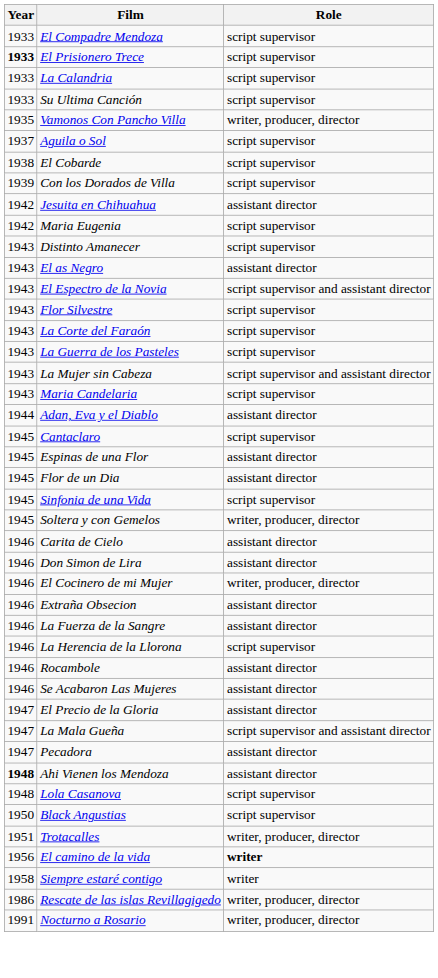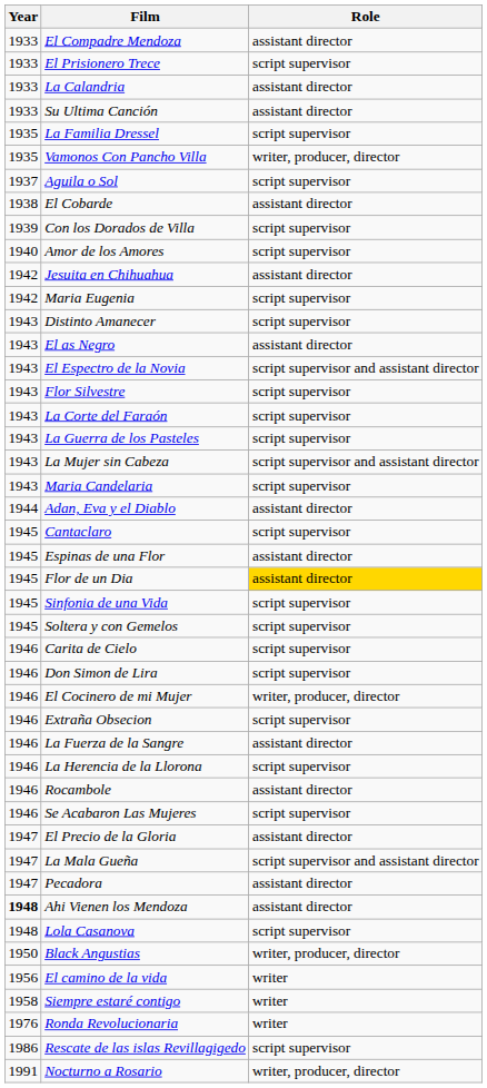 <table class="wikitable">
 <tr>
 <th>Year</th>
 <th>Film</th>
 <th>Role</th>
 </tr>
 <tr>
 <td>1933</td>
 <td><em><a href='#'>El Compadre Mendoza</a></em></td>
-<td>script supervisor</td>
+<td>assistant director</td>
 </tr>
 <tr>
-<td><strong>1933</strong></td>
+<td>1933</td>
 <td><em><a href='#'>El Prisionero Trece</a></em></td>
 <td>script supervisor</td>
 </tr>
 <tr>
 <td>1933</td>
 <td><em><a href='#'>La Calandria</a></em></td>
-<td>script supervisor</td>
+<td>assistant director</td>
 </tr>
 <tr>
 <td>1933</td>
 <td><em>Su Ultima Canción</em></td>
+<td>assistant director</td>
+</tr>
+<tr>
+<td>1935</td>
+<td><em><a href='#'>La Familia Dressel</a></em></td>
 <td>script supervisor</td>
 </tr>
 <tr>
 <td>1935</td>
 <td><em><a href='#'>Vamonos Con Pancho Villa</a></em></td>
 <td>writer, producer, director</td>
 </tr>
 <tr>
 <td>1937</td>
 <td><em><a href='#'>Aguila o Sol</a></em></td>
 <td>script supervisor</td>
 </tr>
 <tr>
 <td>1938</td>
 <td><em>El Cobarde</em></td>
-<td>script supervisor</td>
+<td>assistant director</td>
 </tr>
 <tr>
 <td>1939</td>
 <td><em>Con los Dorados de Villa</em></td>
+<td>script supervisor</td>
+</tr>
+<tr>
+<td>1940</td>
+<td><em>Amor de los Amores</em></td>
 <td>script supervisor</td>
 </tr>
 <tr>
 <td>1942</td>
 <td><em><a href='#'>Jesuita en Chihuahua</a></em></td>
 <td>assistant director</td>
 </tr>
 <tr>
 <td>1942</td>
 <td><em>Maria Eugenia</em></td>
 <td>script supervisor</td>
 </tr>
 <tr>
 <td>1943</td>
 <td><em>Distinto Amanecer</em></td>
 <td>script supervisor</td>
 </tr>
 <tr>
 <td>1943</td>
 <td><em><a href='#'>El as Negro</a></em></td>
 <td>assistant director</td>
 </tr>
 <tr>
 <td>1943</td>
 <td><em><a href='#'>El Espectro de la Novia</a></em></td>
 <td>script supervisor and assistant director</td>
 </tr>
 <tr>
 <td>1943</td>
 <td><em><a href='#'>Flor Silvestre</a></em></td>
 <td>script supervisor</td>
 </tr>
 <tr>
 <td>1943</td>
 <td><em><a href='#'>La Corte del Faraón</a></em></td>
 <td>script supervisor</td>
 </tr>
 <tr>
 <td>1943</td>
 <td><em><a href='#'>La Guerra de los Pasteles</a></em></td>
 <td>script supervisor</td>
 </tr>
 <tr>
 <td>1943</td>
 <td><em>La Mujer sin Cabeza</em></td>
 <td>script supervisor and assistant director</td>
 </tr>
 <tr>
 <td>1943</td>
 <td><em><a href='#'>Maria Candelaria</a></em></td>
 <td>script supervisor</td>
 </tr>
 <tr>
 <td>1944</td>
 <td><em><a href='#'>Adan, Eva y el Diablo</a></em></td>
 <td>assistant director</td>
 </tr>
 <tr>
 <td>1945</td>
 <td><em><a href='#'>Cantaclaro</a></em></td>
 <td>script supervisor</td>
 </tr>
 <tr>
 <td>1945</td>
 <td><em>Espinas de una Flor</em></td>
 <td>assistant director</td>
 </tr>
 <tr>
 <td>1945</td>
 <td><em>Flor de un Dia</em></td>
-<td>assistant director</td>
+<td style="background: gold;">assistant director</td>
 </tr>
 <tr>
 <td>1945</td>
 <td><em><a href='#'>Sinfonia de una Vida</a></em></td>
 <td>script supervisor</td>
 </tr>
 <tr>
 <td>1945</td>
 <td><em>Soltera y con Gemelos</em></td>
-<td>writer, producer, director</td>
+<td>script supervisor</td>
 </tr>
 <tr>
 <td>1946</td>
 <td><em>Carita de Cielo</em></td>
-<td>assistant director</td>
+<td>script supervisor</td>
 </tr>
 <tr>
 <td>1946</td>
 <td><em>Don Simon de Lira</em></td>
-<td>assistant director</td>
+<td>script supervisor</td>
 </tr>
 <tr>
 <td>1946</td>
 <td><em>El Cocinero de mi Mujer</em></td>
 <td>writer, producer, director</td>
 </tr>
 <tr>
 <td>1946</td>
 <td><em>Extraña Obsecion</em></td>
-<td>assistant director</td>
+<td>script supervisor</td>
 </tr>
 <tr>
 <td>1946</td>
 <td><em>La Fuerza de la Sangre</em></td>
 <td>assistant director</td>
 </tr>
 <tr>
 <td>1946</td>
 <td><em>La Herencia de la Llorona</em></td>
 <td>script supervisor</td>
 </tr>
 <tr>
 <td>1946</td>
 <td><em>Rocambole</em></td>
 <td>assistant director</td>
 </tr>
 <tr>
 <td>1946</td>
 <td><em>Se Acabaron Las Mujeres</em></td>
-<td>assistant director</td>
+<td>script supervisor</td>
 </tr>
 <tr>
 <td>1947</td>
 <td><em>El Precio de la Gloria</em></td>
 <td>assistant director</td>
 </tr>
 <tr>
 <td>1947</td>
 <td><em>La Mala Gueña</em></td>
 <td>script supervisor and assistant director</td>
 </tr>
 <tr>
 <td>1947</td>
 <td><em>Pecadora</em></td>
 <td>assistant director</td>
 </tr>
 <tr>
 <td><strong>1948</strong></td>
 <td><em>Ahi Vienen los Mendoza</em></td>
 <td>assistant director</td>
 </tr>
 <tr>
 <td>1948</td>
 <td><em><a href='#'>Lola Casanova</a></em></td>
 <td>script supervisor</td>
 </tr>
 <tr>
 <td>1950</td>
 <td><em><a href='#'>Black Angustias</a></em></td>
-<td>script supervisor</td>
-</tr>
-<tr>
-<td>1951</td>
-<td><em><a href='#'>Trotacalles</a></em></td>
 <td>writer, producer, director</td>
 </tr>
 <tr>
 <td>1956</td>
 <td><em><a href='#'>El camino de la vida</a></em></td>
-<td><strong>writer</strong></td>
+<td>writer</td>
 </tr>
 <tr>
 <td>1958</td>
 <td><em><a href='#'>Siempre estaré contigo</a></em></td>
 <td>writer</td>
 </tr>
 <tr>
+<td>1976</td>
+<td><em><a href='#'>Ronda Revolucionaria</a></em></td>
+<td>writer</td>
+</tr>
+<tr>
 <td>1986</td>
 <td><em><a href='#'>Rescate de las islas Revillagigedo</a></em></td>
-<td>writer, producer, director</td>
+<td>script supervisor</td>
 </tr>
 <tr>
 <td>1991</td>
 <td><em><a href='#'>Nocturno a Rosario</a></em></td>
 <td>writer, producer, director</td>
 </tr>
 </table>
